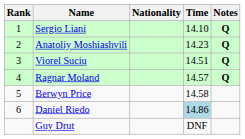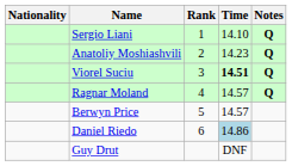 <table class="wikitable sortable" style="text-align:center">
 <tr>
+<th>Nationality</th>
+<th>Name</th>
 <th>Rank</th>
-<th>Name</th>
-<th>Nationality</th>
 <th>Time</th>
 <th>Notes</th>
 </tr>
 <tr bgcolor=ccffcc>
+<td align=left></td>
+<td align=left><a href='#'>Sergio Liani</a></td>
 <td>1</td>
-<td align=left><a href='#'>Sergio Liani</a></td>
-<td align=left></td>
 <td>14.10</td>
 <td><strong>Q</strong></td>
 </tr>
 <tr bgcolor=ccffcc>
+<td align=left></td>
+<td align=left><a href='#'>Anatoliy Moshiashvili</a></td>
 <td>2</td>
-<td align=left><a href='#'>Anatoliy Moshiashvili</a></td>
-<td align=left></td>
 <td>14.23</td>
 <td><strong>Q</strong></td>
 </tr>
 <tr bgcolor=ccffcc>
+<td align=left></td>
+<td align=left><a href='#'>Viorel Suciu</a></td>
 <td>3</td>
-<td align=left><a href='#'>Viorel Suciu</a></td>
-<td align=left></td>
-<td>14.51</td>
+<td><strong>14.51</strong></td>
 <td><strong>Q</strong></td>
 </tr>
 <tr bgcolor=ccffcc>
+<td align=left></td>
+<td align=left><a href='#'>Ragnar Moland</a></td>
 <td>4</td>
-<td align=left><a href='#'>Ragnar Moland</a></td>
-<td align=left></td>
 <td>14.57</td>
 <td><strong>Q</strong></td>
 </tr>
 <tr>
+<td align=left></td>
+<td align=left><a href='#'>Berwyn Price</a></td>
 <td>5</td>
-<td align=left><a href='#'>Berwyn Price</a></td>
-<td align=left></td>
-<td>14.58</td>
+<td>14.57</td>
 <td></td>
 </tr>
 <tr>
+<td align=left></td>
+<td align=left><a href='#'>Daniel Riedo</a></td>
 <td>6</td>
-<td align=left><a href='#'>Daniel Riedo</a></td>
-<td align=left></td>
 <td style="background: lightblue;">14.86</td>
 <td></td>
 </tr>
 <tr>
+<td align=left></td>
+<td align=left><a href='#'>Guy Drut</a></td>
 <td></td>
-<td align=left><a href='#'>Guy Drut</a></td>
-<td align=left></td>
 <td>DNF</td>
 <td></td>
 </tr>
 </table>
